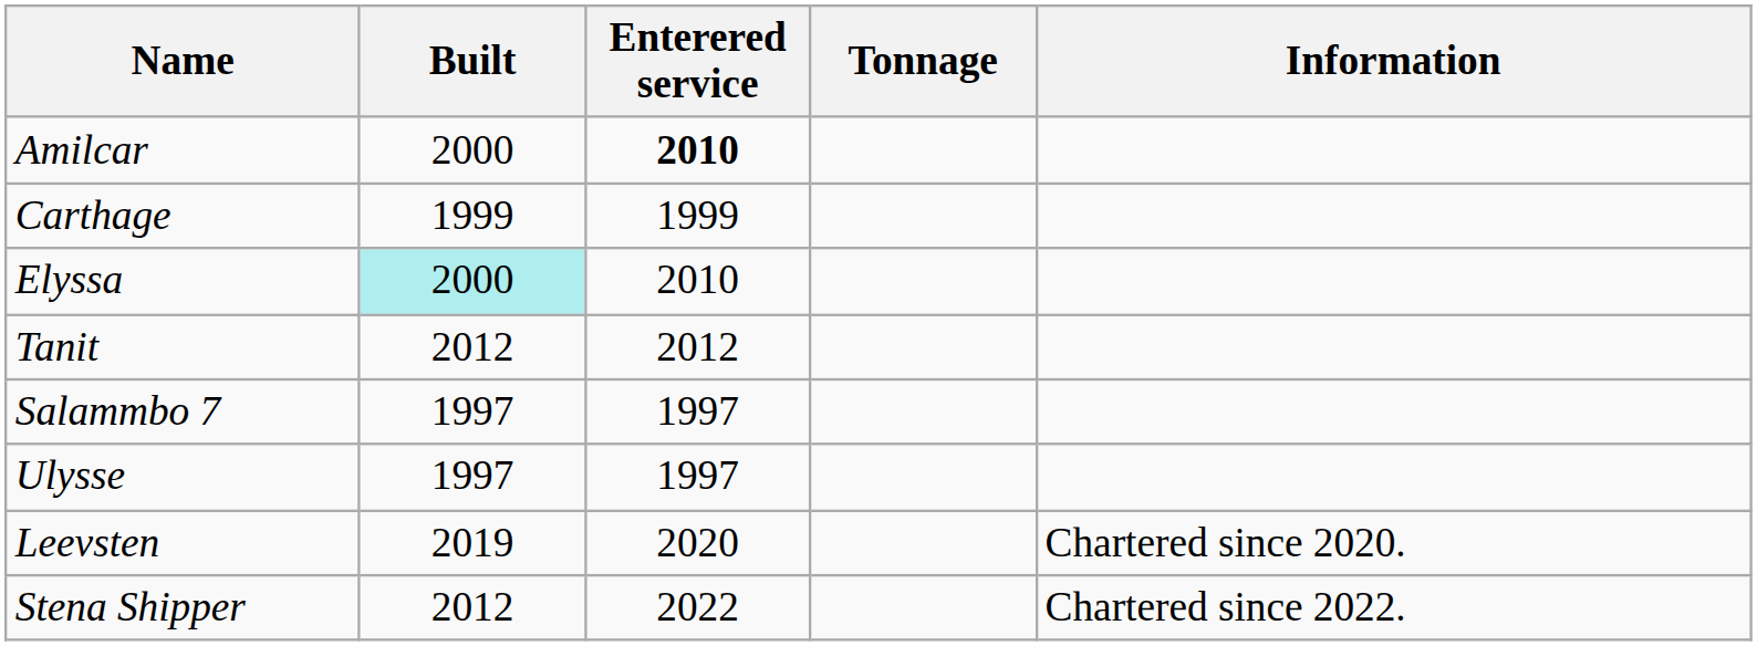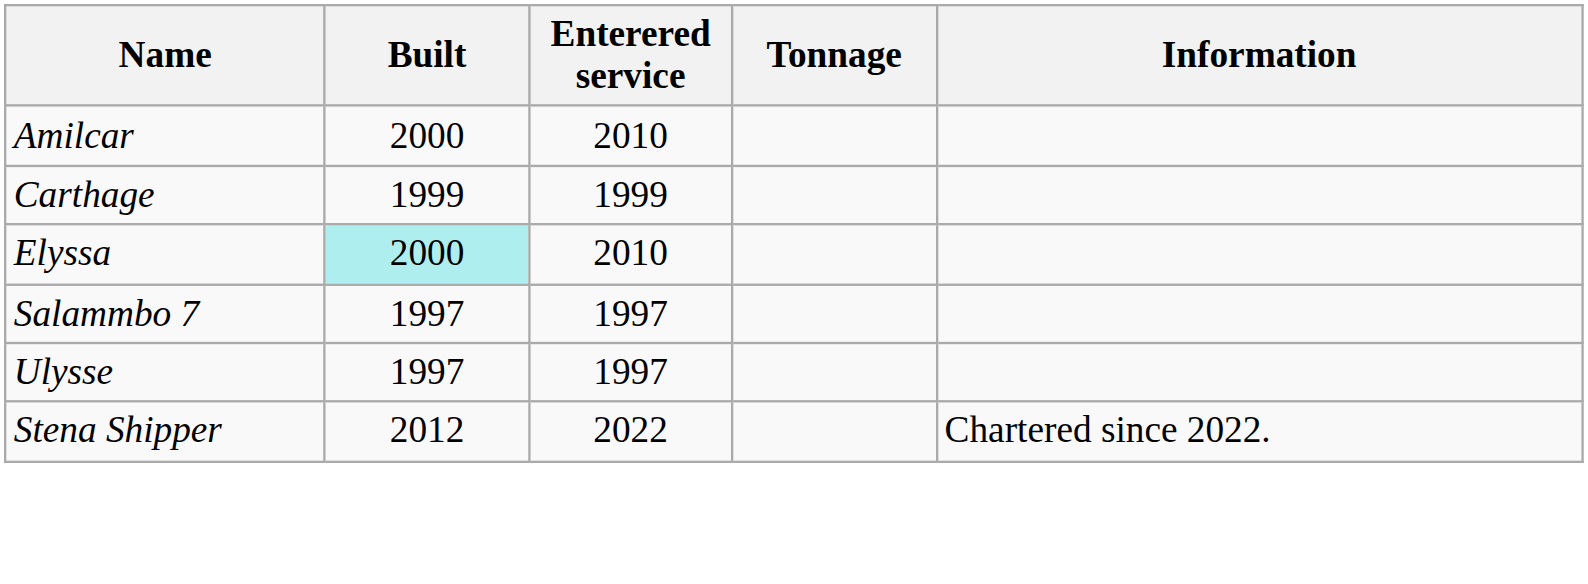 <table class="wikitable sortable" border="1">
 <tr>
 <th scope="col" width="130pt">Name</th>
 <th scope="col" width="80pt">Built</th>
 <th scope="col" width="80pt">Enterered service</th>
 <th scope="col" width="80pt">Tonnage</th>
 <th scope="col" width="270pt" class="unsortable">Information</th>
 </tr>
 <tr>
 <td><em>Amilcar</em></td>
 <td align="Center">2000</td>
-<td align="Center"><strong>2010</strong></td>
+<td align="Center">2010</td>
 <td align="Center"></td>
 <td></td>
 </tr>
 <tr>
 <td><em>Carthage</em></td>
 <td align="Center">1999</td>
 <td align="Center">1999</td>
 <td align="Center"></td>
 <td></td>
 </tr>
 <tr>
 <td><em>Elyssa</em></td>
 <td align="Center" style="background: paleturquoise;">2000</td>
 <td align="Center">2010</td>
 <td align="Center"></td>
 <td></td>
 </tr>
 <tr>
-<td><em>Tanit</em></td>
-<td align="Center">2012</td>
-<td align="Center">2012</td>
-<td align="Center"></td>
-<td></td>
-</tr>
-<tr>
 <td><em>Salammbo 7</em></td>
 <td align="Center">1997</td>
 <td align="Center">1997</td>
 <td align="Center"></td>
 <td></td>
 </tr>
 <tr>
 <td><em>Ulysse</em></td>
 <td align="Center">1997</td>
 <td align="Center">1997</td>
 <td align="Center"></td>
 <td></td>
 </tr>
 <tr>
-<td><em>Leevsten</em></td>
-<td align="Center">2019</td>
-<td align="Center">2020</td>
-<td align="Center"></td>
-<td>Chartered since 2020.</td>
-</tr>
-<tr>
 <td><em>Stena Shipper</em></td>
 <td align="Center">2012</td>
 <td align="Center">2022</td>
 <td align="Center"></td>
 <td>Chartered since 2022.</td>
 </tr>
 </table>
